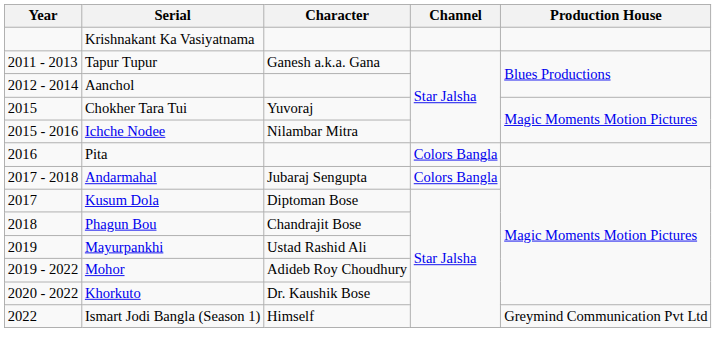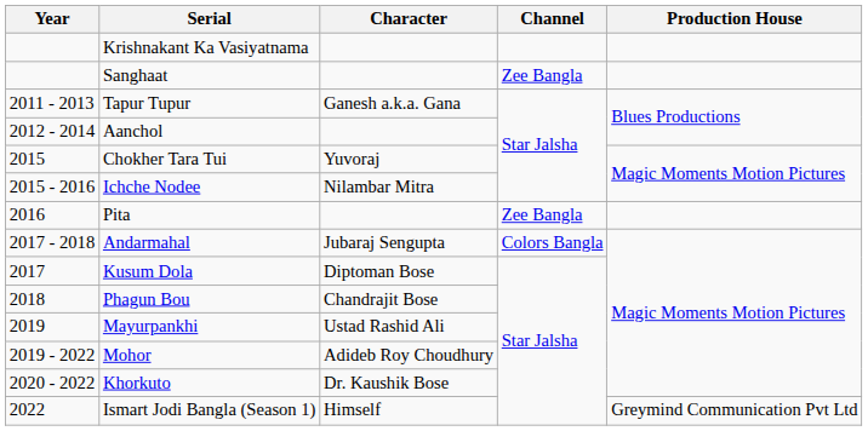 <table class="wikitable">
 <tr>
 <th>Year</th>
 <th>Serial</th>
 <th>Character</th>
 <th>Channel</th>
 <th>Production House</th>
 </tr>
 <tr>
 <td></td>
 <td>Krishnakant Ka Vasiyatnama</td>
 <td></td>
 <td></td>
+<td></td>
+</tr>
+<tr>
+<td></td>
+<td>Sanghaat</td>
+<td></td>
+<td><a href='#'>Zee Bangla</a></td>
 <td></td>
 </tr>
 <tr>
 <td>2011 - 2013</td>
 <td>Tapur Tupur</td>
 <td>Ganesh a.k.a. Gana</td>
 <td rowspan="4"><a href='#'>Star Jalsha</a></td>
 <td rowspan="2"><a href='#'>Blues Productions</a></td>
 </tr>
 <tr>
 <td>2012 - 2014</td>
 <td>Aanchol</td>
 <td></td>
 </tr>
 <tr>
 <td>2015</td>
 <td>Chokher Tara Tui</td>
 <td>Yuvoraj</td>
 <td rowspan="2"><a href='#'>Magic Moments Motion Pictures</a></td>
 </tr>
 <tr>
 <td>2015 - 2016</td>
 <td><a href='#'>Ichche Nodee</a></td>
 <td>Nilambar Mitra</td>
 </tr>
 <tr>
 <td>2016</td>
 <td>Pita</td>
 <td></td>
-<td><a href='#'>Colors Bangla</a></td>
+<td><a href='#'>Zee Bangla</a></td>
 <td></td>
 </tr>
 <tr>
 <td>2017 - 2018</td>
 <td><a href='#'>Andarmahal</a></td>
 <td>Jubaraj Sengupta</td>
 <td><a href='#'>Colors Bangla</a></td>
 <td rowspan="6"><a href='#'>Magic Moments Motion Pictures</a></td>
 </tr>
 <tr>
 <td>2017</td>
 <td><a href='#'>Kusum Dola</a></td>
 <td>Diptoman Bose</td>
 <td rowspan="6"><a href='#'>Star Jalsha</a></td>
 </tr>
 <tr>
 <td>2018</td>
 <td><a href='#'>Phagun Bou</a></td>
 <td>Chandrajit Bose</td>
 </tr>
 <tr>
 <td>2019</td>
 <td><a href='#'>Mayurpankhi</a></td>
 <td>Ustad Rashid Ali</td>
 </tr>
 <tr>
 <td>2019 - 2022</td>
 <td><a href='#'>Mohor</a></td>
 <td>Adideb Roy Choudhury</td>
 </tr>
 <tr>
 <td>2020 - 2022</td>
 <td><a href='#'>Khorkuto</a></td>
 <td>Dr. Kaushik Bose</td>
 </tr>
 <tr>
 <td>2022</td>
 <td>Ismart Jodi Bangla (Season 1)</td>
 <td>Himself</td>
 <td>Greymind Communication Pvt Ltd</td>
 </tr>
 </table>
